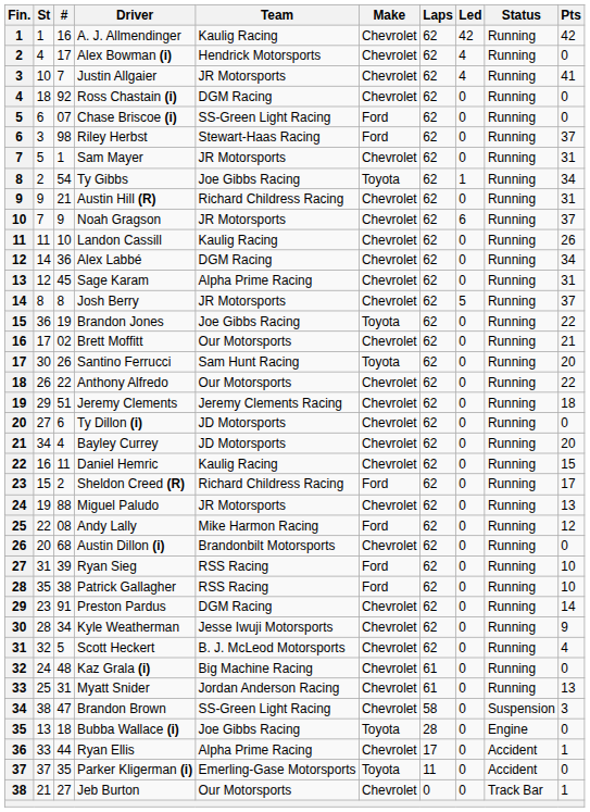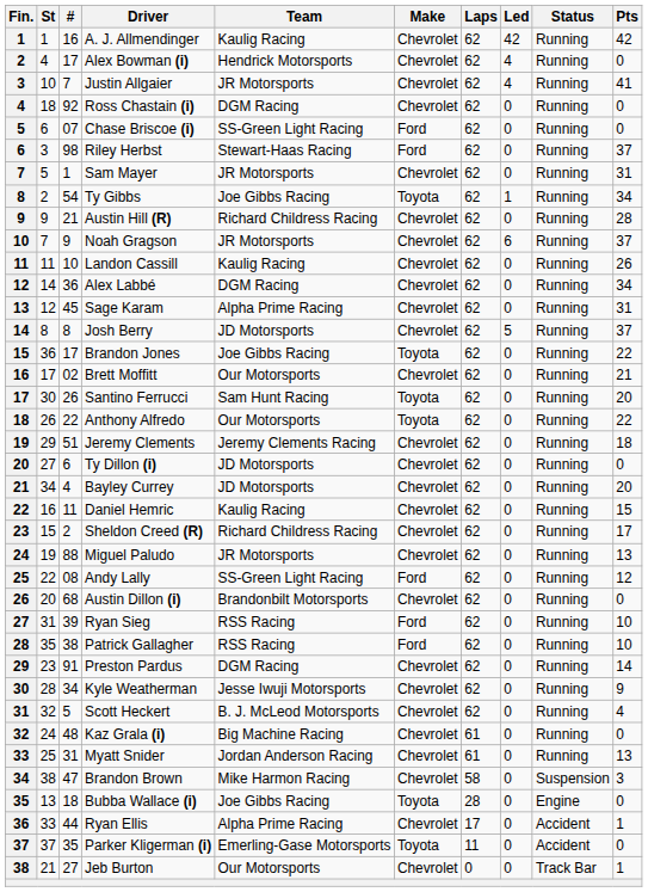 <table class="wikitable" style="font-size:95%">
 <tr>
 <th>Fin.</th>
 <th>St</th>
 <th>#</th>
 <th>Driver</th>
 <th>Team</th>
 <th>Make</th>
 <th>Laps</th>
 <th>Led</th>
 <th>Status</th>
 <th>Pts</th>
 </tr>
 <tr>
 <th>1</th>
 <td>1</td>
 <td>16</td>
 <td>A. J. Allmendinger</td>
 <td>Kaulig Racing</td>
 <td>Chevrolet</td>
 <td>62</td>
 <td>42</td>
 <td>Running</td>
 <td>42</td>
 </tr>
 <tr>
 <th>2</th>
 <td>4</td>
 <td>17</td>
 <td>Alex Bowman <strong>(i)</strong></td>
 <td>Hendrick Motorsports</td>
 <td>Chevrolet</td>
 <td>62</td>
 <td>4</td>
 <td>Running</td>
 <td>0</td>
 </tr>
 <tr>
 <th>3</th>
 <td>10</td>
 <td>7</td>
 <td>Justin Allgaier</td>
 <td>JR Motorsports</td>
 <td>Chevrolet</td>
 <td>62</td>
 <td>4</td>
 <td>Running</td>
 <td>41</td>
 </tr>
 <tr>
 <th>4</th>
 <td>18</td>
 <td>92</td>
 <td>Ross Chastain <strong>(i)</strong></td>
 <td>DGM Racing</td>
 <td>Chevrolet</td>
 <td>62</td>
 <td>0</td>
 <td>Running</td>
 <td>0</td>
 </tr>
 <tr>
 <th>5</th>
 <td>6</td>
 <td>07</td>
 <td>Chase Briscoe <strong>(i)</strong></td>
 <td>SS-Green Light Racing</td>
 <td>Ford</td>
 <td>62</td>
 <td>0</td>
 <td>Running</td>
 <td>0</td>
 </tr>
 <tr>
 <th>6</th>
 <td>3</td>
 <td>98</td>
 <td>Riley Herbst</td>
 <td>Stewart-Haas Racing</td>
 <td>Ford</td>
 <td>62</td>
 <td>0</td>
 <td>Running</td>
 <td>37</td>
 </tr>
 <tr>
 <th>7</th>
 <td>5</td>
 <td>1</td>
 <td>Sam Mayer</td>
 <td>JR Motorsports</td>
 <td>Chevrolet</td>
 <td>62</td>
 <td>0</td>
 <td>Running</td>
 <td>31</td>
 </tr>
 <tr>
 <th>8</th>
 <td>2</td>
 <td>54</td>
 <td>Ty Gibbs</td>
 <td>Joe Gibbs Racing</td>
 <td>Toyota</td>
 <td>62</td>
 <td>1</td>
 <td>Running</td>
 <td>34</td>
 </tr>
 <tr>
 <th>9</th>
 <td>9</td>
 <td>21</td>
 <td>Austin Hill <strong>(R)</strong></td>
 <td>Richard Childress Racing</td>
 <td>Chevrolet</td>
 <td>62</td>
 <td>0</td>
 <td>Running</td>
-<td>31</td>
+<td>28</td>
 </tr>
 <tr>
 <th>10</th>
 <td>7</td>
 <td>9</td>
 <td>Noah Gragson</td>
 <td>JR Motorsports</td>
 <td>Chevrolet</td>
 <td>62</td>
 <td>6</td>
 <td>Running</td>
 <td>37</td>
 </tr>
 <tr>
 <th>11</th>
 <td>11</td>
 <td>10</td>
 <td>Landon Cassill</td>
 <td>Kaulig Racing</td>
 <td>Chevrolet</td>
 <td>62</td>
 <td>0</td>
 <td>Running</td>
 <td>26</td>
 </tr>
 <tr>
 <th>12</th>
 <td>14</td>
 <td>36</td>
 <td>Alex Labbé</td>
 <td>DGM Racing</td>
 <td>Chevrolet</td>
 <td>62</td>
 <td>0</td>
 <td>Running</td>
 <td>34</td>
 </tr>
 <tr>
 <th>13</th>
 <td>12</td>
 <td>45</td>
 <td>Sage Karam</td>
 <td>Alpha Prime Racing</td>
 <td>Chevrolet</td>
 <td>62</td>
 <td>0</td>
 <td>Running</td>
 <td>31</td>
 </tr>
 <tr>
 <th>14</th>
 <td>8</td>
 <td>8</td>
 <td>Josh Berry</td>
-<td>JR Motorsports</td>
+<td>JD Motorsports</td>
 <td>Chevrolet</td>
 <td>62</td>
 <td>5</td>
 <td>Running</td>
 <td>37</td>
 </tr>
 <tr>
 <th>15</th>
 <td>36</td>
-<td>19</td>
+<td>17</td>
 <td>Brandon Jones</td>
 <td>Joe Gibbs Racing</td>
 <td>Toyota</td>
 <td>62</td>
 <td>0</td>
 <td>Running</td>
 <td>22</td>
 </tr>
 <tr>
 <th>16</th>
 <td>17</td>
 <td>02</td>
 <td>Brett Moffitt</td>
 <td>Our Motorsports</td>
 <td>Chevrolet</td>
 <td>62</td>
 <td>0</td>
 <td>Running</td>
 <td>21</td>
 </tr>
 <tr>
 <th>17</th>
 <td>30</td>
 <td>26</td>
 <td>Santino Ferrucci</td>
 <td>Sam Hunt Racing</td>
 <td>Toyota</td>
 <td>62</td>
 <td>0</td>
 <td>Running</td>
 <td>20</td>
 </tr>
 <tr>
 <th>18</th>
 <td>26</td>
 <td>22</td>
 <td>Anthony Alfredo</td>
 <td>Our Motorsports</td>
-<td>Chevrolet</td>
+<td>Toyota</td>
 <td>62</td>
 <td>0</td>
 <td>Running</td>
 <td>22</td>
 </tr>
 <tr>
 <th>19</th>
 <td>29</td>
 <td>51</td>
 <td>Jeremy Clements</td>
 <td>Jeremy Clements Racing</td>
 <td>Chevrolet</td>
 <td>62</td>
 <td>0</td>
 <td>Running</td>
 <td>18</td>
 </tr>
 <tr>
 <th>20</th>
 <td>27</td>
 <td>6</td>
 <td>Ty Dillon <strong>(i)</strong></td>
 <td>JD Motorsports</td>
 <td>Chevrolet</td>
 <td>62</td>
 <td>0</td>
 <td>Running</td>
 <td>0</td>
 </tr>
 <tr>
 <th>21</th>
 <td>34</td>
 <td>4</td>
 <td>Bayley Currey</td>
 <td>JD Motorsports</td>
 <td>Chevrolet</td>
 <td>62</td>
 <td>0</td>
 <td>Running</td>
 <td>20</td>
 </tr>
 <tr>
 <th>22</th>
 <td>16</td>
 <td>11</td>
 <td>Daniel Hemric</td>
 <td>Kaulig Racing</td>
 <td>Chevrolet</td>
 <td>62</td>
 <td>0</td>
 <td>Running</td>
 <td>15</td>
 </tr>
 <tr>
 <th>23</th>
 <td>15</td>
 <td>2</td>
 <td>Sheldon Creed <strong>(R)</strong></td>
 <td>Richard Childress Racing</td>
-<td>Ford</td>
+<td>Chevrolet</td>
 <td>62</td>
 <td>0</td>
 <td>Running</td>
 <td>17</td>
 </tr>
 <tr>
 <th>24</th>
 <td>19</td>
 <td>88</td>
 <td>Miguel Paludo</td>
 <td>JR Motorsports</td>
 <td>Chevrolet</td>
 <td>62</td>
 <td>0</td>
 <td>Running</td>
 <td>13</td>
 </tr>
 <tr>
 <th>25</th>
 <td>22</td>
 <td>08</td>
 <td>Andy Lally</td>
-<td>Mike Harmon Racing</td>
+<td>SS-Green Light Racing</td>
 <td>Ford</td>
 <td>62</td>
 <td>0</td>
 <td>Running</td>
 <td>12</td>
 </tr>
 <tr>
 <th>26</th>
 <td>20</td>
 <td>68</td>
 <td>Austin Dillon <strong>(i)</strong></td>
 <td>Brandonbilt Motorsports</td>
 <td>Chevrolet</td>
 <td>62</td>
 <td>0</td>
 <td>Running</td>
 <td>0</td>
 </tr>
 <tr>
 <th>27</th>
 <td>31</td>
 <td>39</td>
 <td>Ryan Sieg</td>
 <td>RSS Racing</td>
 <td>Ford</td>
 <td>62</td>
 <td>0</td>
 <td>Running</td>
 <td>10</td>
 </tr>
 <tr>
 <th>28</th>
 <td>35</td>
 <td>38</td>
 <td>Patrick Gallagher</td>
 <td>RSS Racing</td>
 <td>Ford</td>
 <td>62</td>
 <td>0</td>
 <td>Running</td>
 <td>10</td>
 </tr>
 <tr>
 <th>29</th>
 <td>23</td>
 <td>91</td>
 <td>Preston Pardus</td>
 <td>DGM Racing</td>
 <td>Chevrolet</td>
 <td>62</td>
 <td>0</td>
 <td>Running</td>
 <td>14</td>
 </tr>
 <tr>
 <th>30</th>
 <td>28</td>
 <td>34</td>
 <td>Kyle Weatherman</td>
 <td>Jesse Iwuji Motorsports</td>
 <td>Chevrolet</td>
 <td>62</td>
 <td>0</td>
 <td>Running</td>
 <td>9</td>
 </tr>
 <tr>
 <th>31</th>
 <td>32</td>
 <td>5</td>
 <td>Scott Heckert</td>
 <td>B. J. McLeod Motorsports</td>
 <td>Chevrolet</td>
 <td>62</td>
 <td>0</td>
 <td>Running</td>
 <td>4</td>
 </tr>
 <tr>
 <th>32</th>
 <td>24</td>
 <td>48</td>
 <td>Kaz Grala <strong>(i)</strong></td>
 <td>Big Machine Racing</td>
 <td>Chevrolet</td>
 <td>61</td>
 <td>0</td>
 <td>Running</td>
 <td>0</td>
 </tr>
 <tr>
 <th>33</th>
 <td>25</td>
 <td>31</td>
 <td>Myatt Snider</td>
 <td>Jordan Anderson Racing</td>
 <td>Chevrolet</td>
 <td>61</td>
 <td>0</td>
 <td>Running</td>
 <td>13</td>
 </tr>
 <tr>
 <th>34</th>
 <td>38</td>
 <td>47</td>
 <td>Brandon Brown</td>
-<td>SS-Green Light Racing</td>
+<td>Mike Harmon Racing</td>
 <td>Chevrolet</td>
 <td>58</td>
 <td>0</td>
 <td>Suspension</td>
 <td>3</td>
 </tr>
 <tr>
 <th>35</th>
 <td>13</td>
 <td>18</td>
 <td>Bubba Wallace <strong>(i)</strong></td>
 <td>Joe Gibbs Racing</td>
 <td>Toyota</td>
 <td>28</td>
 <td>0</td>
 <td>Engine</td>
 <td>0</td>
 </tr>
 <tr>
 <th>36</th>
 <td>33</td>
 <td>44</td>
 <td>Ryan Ellis</td>
 <td>Alpha Prime Racing</td>
 <td>Chevrolet</td>
 <td>17</td>
 <td>0</td>
 <td>Accident</td>
 <td>1</td>
 </tr>
 <tr>
 <th>37</th>
 <td>37</td>
 <td>35</td>
 <td>Parker Kligerman <strong>(i)</strong></td>
 <td>Emerling-Gase Motorsports</td>
 <td>Toyota</td>
 <td>11</td>
 <td>0</td>
 <td>Accident</td>
 <td>0</td>
 </tr>
 <tr>
 <th>38</th>
 <td>21</td>
 <td>27</td>
 <td>Jeb Burton</td>
 <td>Our Motorsports</td>
 <td>Chevrolet</td>
 <td>0</td>
 <td>0</td>
 <td>Track Bar</td>
 <td>1</td>
 </tr>
 <tr>
 <th colspan="10"></th>
 </tr>
 </table>
